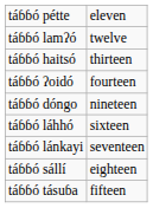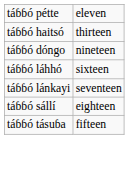 <table class="wikitable">
 <tr>
 <td>táɓɓó  pétte</td>
 <td>eleven</td>
 </tr>
 <tr>
-<td>táɓɓó  lamʔó</td>
-<td>twelve</td>
-</tr>
-<tr>
 <td>táɓɓó  haitsó</td>
 <td>thirteen</td>
-</tr>
-<tr>
-<td>táɓɓó  ʔoidó</td>
-<td>fourteen</td>
 </tr>
 <tr>
 <td>táɓɓó  dóngo</td>
 <td>nineteen</td>
 </tr>
 <tr>
 <td>táɓɓó  láhhó</td>
 <td>sixteen</td>
 </tr>
 <tr>
 <td>táɓɓó  lánkayi</td>
 <td>seventeen</td>
 </tr>
 <tr>
 <td>táɓɓó  sállí</td>
 <td>eighteen</td>
 </tr>
 <tr>
 <td>táɓɓó  tásuɓa</td>
 <td>fifteen</td>
 </tr>
 </table>
